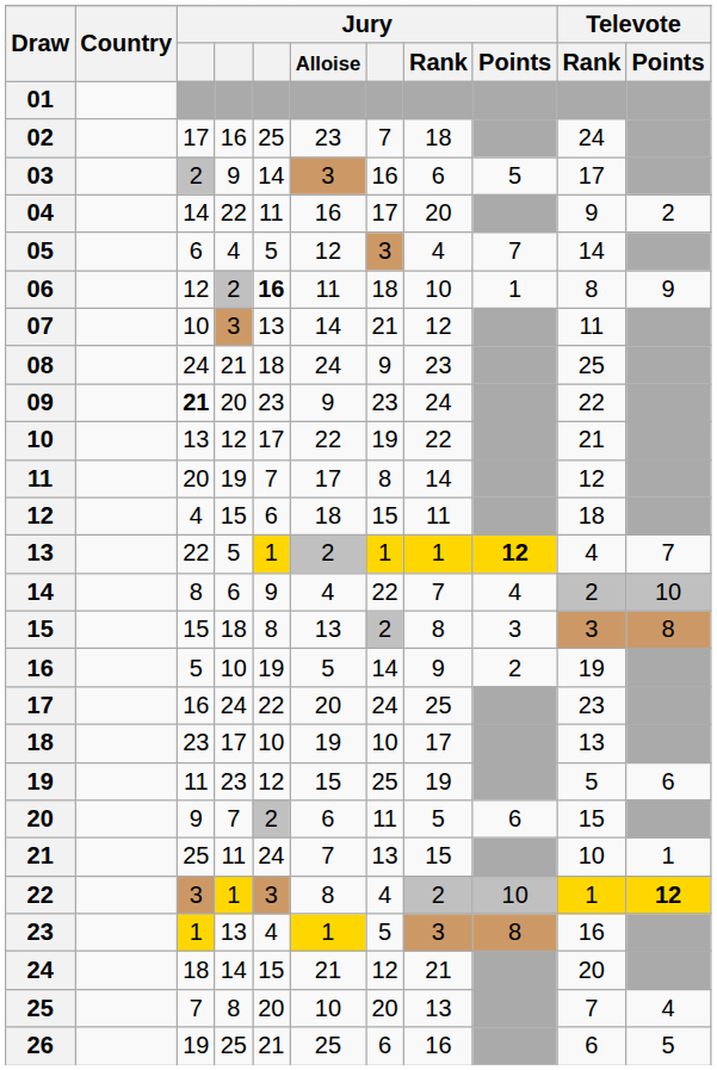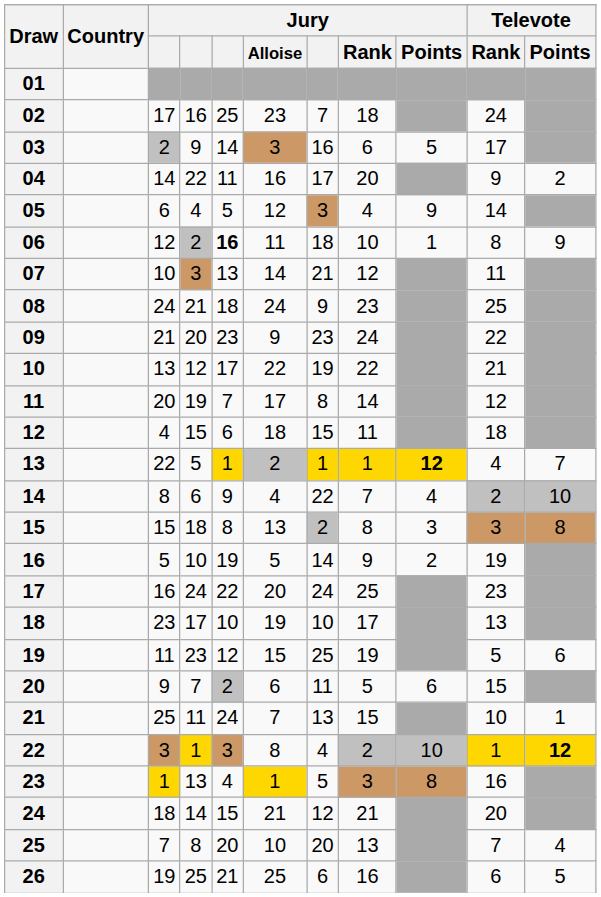 <table class="sortable wikitable collapsible plainrowheaders" style="text-align:center;">
 <tr>
 </tr>
 <tr>
 <th scope="col" rowspan="2">Draw</th>
 <th scope="col" rowspan="2">Country</th>
 <th scope="col" colspan="7">Jury</th>
 <th scope="col" colspan="2">Televote</th>
 </tr>
 <tr>
 <th scope="col"><small></small></th>
 <th scope="col"><small></small></th>
 <th scope="col"><small></small></th>
 <th scope="col"><small>Alloise</small></th>
 <th scope="col"><small></small></th>
 <th scope="col">Rank</th>
 <th scope="col">Points</th>
 <th scope="col">Rank</th>
 <th scope="col">Points</th>
 </tr>
 <tr class="sortbottom">
 <th scope="row" style="text-align:center;">01</th>
 <td style="text-align:left;"></td>
 <td style="background:#AAAAAA;"></td>
 <td style="background:#AAAAAA;"></td>
 <td style="background:#AAAAAA;"></td>
 <td style="background:#AAAAAA;"></td>
 <td style="background:#AAAAAA;"></td>
 <td style="background:#AAAAAA;"></td>
 <td style="background:#AAAAAA;"></td>
 <td style="background:#AAAAAA;"></td>
 <td style="background:#AAAAAA;"></td>
 </tr>
 <tr>
 <th scope="row" style="text-align:center;">02</th>
 <td style="text-align:left;"></td>
 <td>17</td>
 <td>16</td>
 <td>25</td>
 <td>23</td>
 <td>7</td>
 <td>18</td>
 <td style="background:#AAAAAA;"></td>
 <td>24</td>
 <td style="background:#AAAAAA;"></td>
 </tr>
 <tr>
 <th scope="row" style="text-align:center;">03</th>
 <td style="text-align:left;"></td>
 <td style="background:silver;">2</td>
 <td>9</td>
 <td>14</td>
 <td style="background:#CC9966;">3</td>
 <td>16</td>
 <td>6</td>
 <td>5</td>
 <td>17</td>
 <td style="background:#AAAAAA;"></td>
 </tr>
 <tr>
 <th scope="row" style="text-align:center;">04</th>
 <td style="text-align:left;"></td>
 <td>14</td>
 <td>22</td>
 <td>11</td>
 <td>16</td>
 <td>17</td>
 <td>20</td>
 <td style="background:#AAAAAA;"></td>
 <td>9</td>
 <td>2</td>
 </tr>
 <tr>
 <th scope="row" style="text-align:center;">05</th>
 <td style="text-align:left;"></td>
 <td>6</td>
 <td>4</td>
 <td>5</td>
 <td>12</td>
 <td style="background:#CC9966;">3</td>
 <td>4</td>
-<td>7</td>
+<td>9</td>
 <td>14</td>
 <td style="background:#AAAAAA;"></td>
 </tr>
 <tr>
 <th scope="row" style="text-align:center;">06</th>
 <td style="text-align:left;"></td>
 <td>12</td>
 <td style="background:silver;">2</td>
 <td><strong>16</strong></td>
 <td>11</td>
 <td>18</td>
 <td>10</td>
 <td>1</td>
 <td>8</td>
 <td>9</td>
 </tr>
 <tr>
 <th scope="row" style="text-align:center;">07</th>
 <td style="text-align:left;"></td>
 <td>10</td>
 <td style="background:#CC9966;">3</td>
 <td>13</td>
 <td>14</td>
 <td>21</td>
 <td>12</td>
 <td style="background:#AAAAAA;"></td>
 <td>11</td>
 <td style="background:#AAAAAA;"></td>
 </tr>
 <tr>
 <th scope="row" style="text-align:center;">08</th>
 <td style="text-align:left;"></td>
 <td>24</td>
 <td>21</td>
 <td>18</td>
 <td>24</td>
 <td>9</td>
 <td>23</td>
 <td style="background:#AAAAAA;"></td>
 <td>25</td>
 <td style="background:#AAAAAA;"></td>
 </tr>
 <tr>
 <th scope="row" style="text-align:center;">09</th>
 <td style="text-align:left;"></td>
-<td><strong>21</strong></td>
+<td>21</td>
 <td>20</td>
 <td>23</td>
 <td>9</td>
 <td>23</td>
 <td>24</td>
 <td style="background:#AAAAAA;"></td>
 <td>22</td>
 <td style="background:#AAAAAA;"></td>
 </tr>
 <tr>
 <th scope="row" style="text-align:center;">10</th>
 <td style="text-align:left;"></td>
 <td>13</td>
 <td>12</td>
 <td>17</td>
 <td>22</td>
 <td>19</td>
 <td>22</td>
 <td style="background:#AAAAAA;"></td>
 <td>21</td>
 <td style="background:#AAAAAA;"></td>
 </tr>
 <tr>
 <th scope="row" style="text-align:center;">11</th>
 <td style="text-align:left;"></td>
 <td>20</td>
 <td>19</td>
 <td>7</td>
 <td>17</td>
 <td>8</td>
 <td>14</td>
 <td style="background:#AAAAAA;"></td>
 <td>12</td>
 <td style="background:#AAAAAA;"></td>
 </tr>
 <tr>
 <th scope="row" style="text-align:center;">12</th>
 <td style="text-align:left;"></td>
 <td>4</td>
 <td>15</td>
 <td>6</td>
 <td>18</td>
 <td>15</td>
 <td>11</td>
 <td style="background:#AAAAAA;"></td>
 <td>18</td>
 <td style="background:#AAAAAA;"></td>
 </tr>
 <tr>
 <th scope="row" style="text-align:center;">13</th>
 <td style="text-align:left;"></td>
 <td>22</td>
 <td>5</td>
 <td style="background:gold;">1</td>
 <td style="background:silver;">2</td>
 <td style="background:gold;">1</td>
 <td style="background:gold;">1</td>
 <td style="background:gold;"><strong>12</strong></td>
 <td>4</td>
 <td>7</td>
 </tr>
 <tr>
 <th scope="row" style="text-align:center;">14</th>
 <td style="text-align:left;"></td>
 <td>8</td>
 <td>6</td>
 <td>9</td>
 <td>4</td>
 <td>22</td>
 <td>7</td>
 <td>4</td>
 <td style="background:silver;">2</td>
 <td style="background:silver;">10</td>
 </tr>
 <tr>
 <th scope="row" style="text-align:center;">15</th>
 <td style="text-align:left;"></td>
 <td>15</td>
 <td>18</td>
 <td>8</td>
 <td>13</td>
 <td style="background:silver;">2</td>
 <td>8</td>
 <td>3</td>
 <td style="background:#CC9966;">3</td>
 <td style="background:#CC9966;">8</td>
 </tr>
 <tr>
 <th scope="row" style="text-align:center;">16</th>
 <td style="text-align:left;"></td>
 <td>5</td>
 <td>10</td>
 <td>19</td>
 <td>5</td>
 <td>14</td>
 <td>9</td>
 <td>2</td>
 <td>19</td>
 <td style="background:#AAAAAA;"></td>
 </tr>
 <tr>
 <th scope="row" style="text-align:center;">17</th>
 <td style="text-align:left;"></td>
 <td>16</td>
 <td>24</td>
 <td>22</td>
 <td>20</td>
 <td>24</td>
 <td>25</td>
 <td style="background:#AAAAAA;"></td>
 <td>23</td>
 <td style="background:#AAAAAA;"></td>
 </tr>
 <tr>
 <th scope="row" style="text-align:center;">18</th>
 <td style="text-align:left;"></td>
 <td>23</td>
 <td>17</td>
 <td>10</td>
 <td>19</td>
 <td>10</td>
 <td>17</td>
 <td style="background:#AAAAAA;"></td>
 <td>13</td>
 <td style="background:#AAAAAA;"></td>
 </tr>
 <tr>
 <th scope="row" style="text-align:center;">19</th>
 <td style="text-align:left;"></td>
 <td>11</td>
 <td>23</td>
 <td>12</td>
 <td>15</td>
 <td>25</td>
 <td>19</td>
 <td style="background:#AAAAAA;"></td>
 <td>5</td>
 <td>6</td>
 </tr>
 <tr>
 <th scope="row" style="text-align:center;">20</th>
 <td style="text-align:left;"></td>
 <td>9</td>
 <td>7</td>
 <td style="background:silver;">2</td>
 <td>6</td>
 <td>11</td>
 <td>5</td>
 <td>6</td>
 <td>15</td>
 <td style="background:#AAAAAA;"></td>
 </tr>
 <tr>
 <th scope="row" style="text-align:center;">21</th>
 <td style="text-align:left;"></td>
 <td>25</td>
 <td>11</td>
 <td>24</td>
 <td>7</td>
 <td>13</td>
 <td>15</td>
 <td style="background:#AAAAAA;"></td>
 <td>10</td>
 <td>1</td>
 </tr>
 <tr>
 <th scope="row" style="text-align:center;">22</th>
 <td style="text-align:left;"></td>
 <td style="background:#CC9966;">3</td>
 <td style="background:gold;">1</td>
 <td style="background:#CC9966;">3</td>
 <td>8</td>
 <td>4</td>
 <td style="background:silver;">2</td>
 <td style="background:silver;">10</td>
 <td style="background:gold;">1</td>
 <td style="background:gold;"><strong>12</strong></td>
 </tr>
 <tr>
 <th scope="row" style="text-align:center;">23</th>
 <td style="text-align:left;"></td>
 <td style="background:gold;">1</td>
 <td>13</td>
 <td>4</td>
 <td style="background:gold;">1</td>
 <td>5</td>
 <td style="background:#CC9966;">3</td>
 <td style="background:#CC9966;">8</td>
 <td>16</td>
 <td style="background:#AAAAAA;"></td>
 </tr>
 <tr>
 <th scope="row" style="text-align:center;">24</th>
 <td style="text-align:left;"></td>
 <td>18</td>
 <td>14</td>
 <td>15</td>
 <td>21</td>
 <td>12</td>
 <td>21</td>
 <td style="background:#AAAAAA;"></td>
 <td>20</td>
 <td style="background:#AAAAAA;"></td>
 </tr>
 <tr>
 <th scope="row" style="text-align:center;">25</th>
 <td style="text-align:left;"></td>
 <td>7</td>
 <td>8</td>
 <td>20</td>
 <td>10</td>
 <td>20</td>
 <td>13</td>
 <td style="background:#AAAAAA;"></td>
 <td>7</td>
 <td>4</td>
 </tr>
 <tr>
 <th scope="row" style="text-align:center;">26</th>
 <td style="text-align:left;"></td>
 <td>19</td>
 <td>25</td>
 <td>21</td>
 <td>25</td>
 <td>6</td>
 <td>16</td>
 <td style="background:#AAAAAA;"></td>
 <td>6</td>
 <td>5</td>
 </tr>
 </table>
